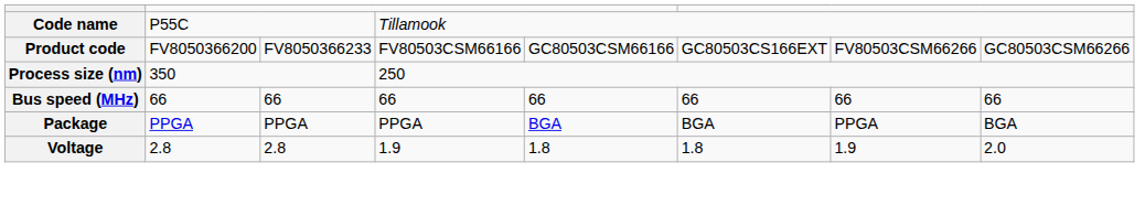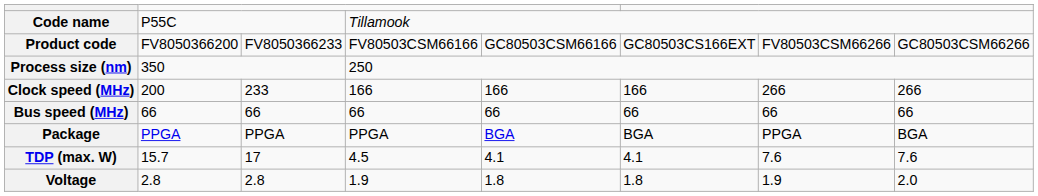 <table class="wikitable">
 <tr>
 <th></th>
 <td colspan="4"></td>
 <td colspan="3"></td>
 </tr>
 <tr>
 <th>Code name</th>
 <td colspan="2">P55C</td>
 <td colspan="5"><em>Tillamook</em></td>
 </tr>
 <tr>
 <th>Product code</th>
 <td>FV8050366200</td>
 <td>FV8050366233</td>
 <td>FV80503CSM66166</td>
 <td>GC80503CSM66166</td>
 <td>GC80503CS166EXT</td>
 <td>FV80503CSM66266</td>
 <td>GC80503CSM66266</td>
 </tr>
 <tr>
 <th>Process size (<a href='#'>nm</a>)</th>
 <td colspan="2">350</td>
 <td colspan="5">250</td>
 </tr>
 <tr>
+<th>Clock speed (<a href='#'>MHz</a>)</th>
+<td>200</td>
+<td>233</td>
+<td>166</td>
+<td>166</td>
+<td>166</td>
+<td>266</td>
+<td>266</td>
+</tr>
+<tr>
 <th>Bus speed (<a href='#'>MHz</a>)</th>
 <td>66</td>
 <td>66</td>
 <td>66</td>
 <td>66</td>
 <td>66</td>
 <td>66</td>
 <td>66</td>
 </tr>
 <tr>
 <th>Package</th>
 <td><a href='#'>PPGA</a></td>
 <td>PPGA</td>
 <td>PPGA</td>
 <td><a href='#'>BGA</a></td>
 <td>BGA</td>
 <td>PPGA</td>
 <td>BGA</td>
 </tr>
 <tr>
+<th><a href='#'>TDP</a> (max. W)</th>
+<td>15.7</td>
+<td>17</td>
+<td>4.5</td>
+<td>4.1</td>
+<td>4.1</td>
+<td>7.6</td>
+<td>7.6</td>
+</tr>
+<tr>
 <th>Voltage</th>
 <td>2.8</td>
 <td>2.8</td>
 <td>1.9</td>
 <td>1.8</td>
 <td>1.8</td>
 <td>1.9</td>
 <td>2.0</td>
 </tr>
 </table>
